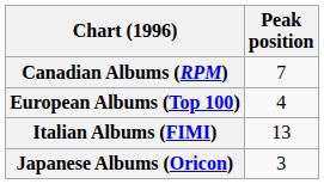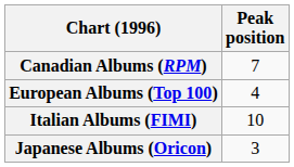 <table class="wikitable sortable plainrowheaders" style="text-align:center">
 <tr>
 <th scope="col">Chart (1996)</th>
 <th scope="col">Peak<br>position</th>
 </tr>
 <tr>
 </tr>
 <tr>
 </tr>
 <tr>
 </tr>
 <tr>
 </tr>
 <tr>
 <th scope="row">Canadian Albums (<em><a href='#'>RPM</a></em>)</th>
 <td>7</td>
 </tr>
 <tr>
 </tr>
 <tr>
 <th scope="row">European Albums (<a href='#'>Top 100</a>)</th>
 <td>4</td>
 </tr>
 <tr>
 </tr>
 <tr>
 </tr>
 <tr>
 </tr>
 <tr>
 <th scope="row">Italian Albums (<a href='#'>FIMI</a>)</th>
-<td>13</td>
+<td>10</td>
 </tr>
 <tr>
 <th scope="row">Japanese Albums (<a href='#'>Oricon</a>)</th>
 <td>3</td>
 </tr>
 <tr>
 </tr>
 <tr>
 </tr>
 <tr>
 </tr>
 <tr>
 </tr>
 <tr>
 </tr>
 <tr>
 </tr>
 <tr>
 </tr>
 </table>
